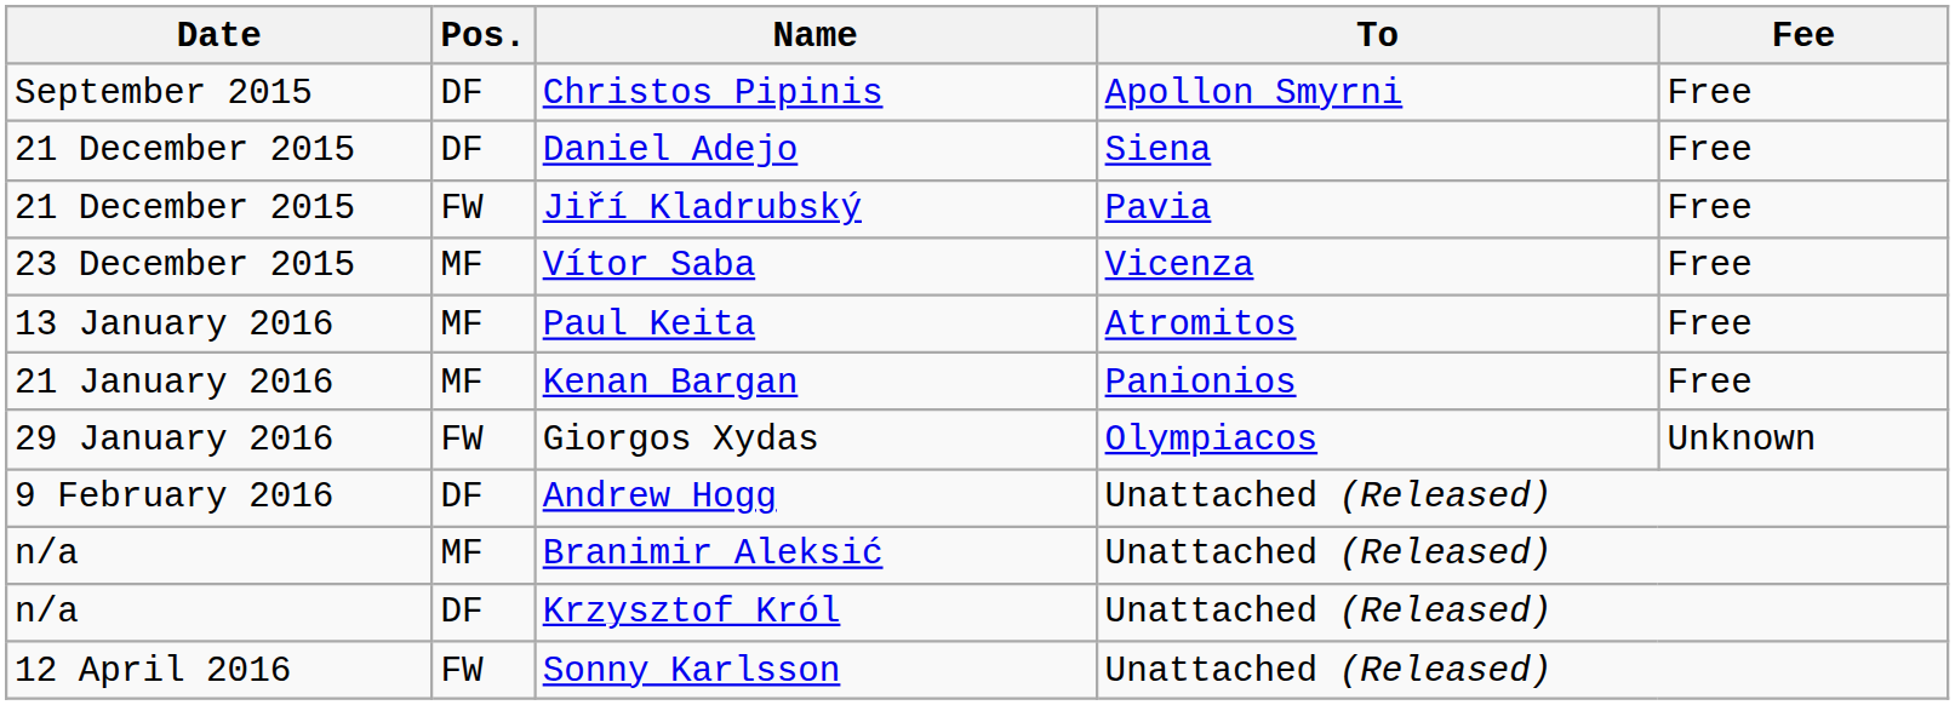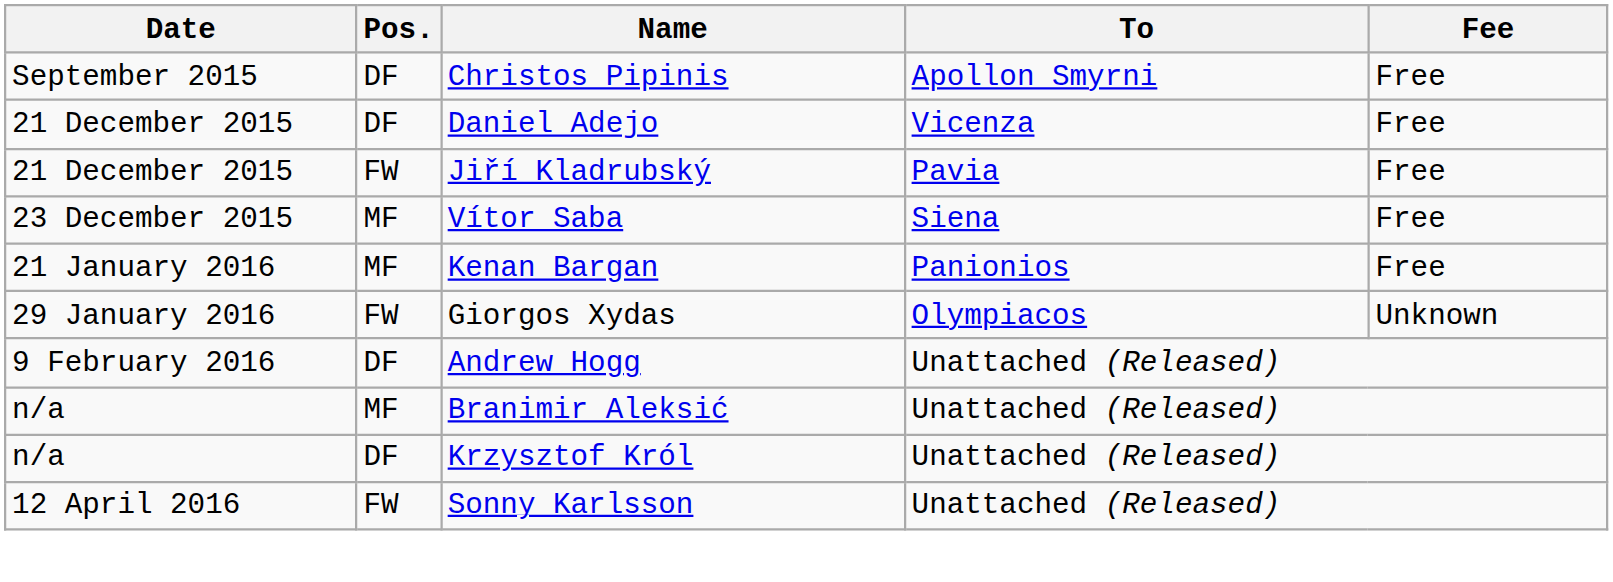 <table class="wikitable">
 <tr>
 <th width="150px">Date</th>
 <th width="30px">Pos.</th>
 <th width="200px">Name</th>
 <th width="200px">To</th>
 <th width="100px">Fee</th>
 </tr>
 <tr>
 <td>September 2015</td>
 <td>DF</td>
 <td> <a href='#'>Christos Pipinis</a></td>
 <td> <a href='#'>Apollon Smyrni</a></td>
 <td>Free</td>
 </tr>
 <tr>
 <td>21 December 2015</td>
 <td>DF</td>
 <td> <a href='#'>Daniel Adejo</a></td>
-<td> <a href='#'>Siena</a></td>
+<td> <a href='#'>Vicenza</a></td>
 <td>Free</td>
 </tr>
 <tr>
 <td>21 December 2015</td>
 <td>FW</td>
 <td> <a href='#'>Jiří Kladrubský</a></td>
 <td> <a href='#'>Pavia</a></td>
 <td>Free</td>
 </tr>
 <tr>
 <td>23 December 2015</td>
 <td>MF</td>
 <td> <a href='#'>Vítor Saba</a></td>
-<td> <a href='#'>Vicenza</a></td>
-<td>Free</td>
-</tr>
-<tr>
-<td>13 January 2016</td>
-<td>MF</td>
-<td> <a href='#'>Paul Keita</a></td>
-<td> <a href='#'>Atromitos</a></td>
+<td> <a href='#'>Siena</a></td>
 <td>Free</td>
 </tr>
 <tr>
 <td>21 January 2016</td>
 <td>MF</td>
 <td> <a href='#'>Kenan Bargan</a></td>
 <td> <a href='#'>Panionios</a></td>
 <td>Free</td>
 </tr>
 <tr>
 <td>29 January 2016</td>
 <td>FW</td>
 <td> Giorgos Xydas</td>
 <td> <a href='#'>Olympiacos</a></td>
 <td>Unknown</td>
 </tr>
 <tr>
 <td>9 February 2016</td>
 <td>DF</td>
 <td> <a href='#'>Andrew Hogg</a></td>
 <td colspan=2>Unattached <em>(Released)</em></td>
 </tr>
 <tr>
 <td>n/a</td>
 <td>MF</td>
 <td> <a href='#'>Branimir Aleksić</a></td>
 <td colspan=2>Unattached <em>(Released)</em></td>
 </tr>
 <tr>
 <td>n/a</td>
 <td>DF</td>
 <td> <a href='#'>Krzysztof Król</a></td>
 <td colspan=2>Unattached <em>(Released)</em></td>
 </tr>
 <tr>
 <td>12 April 2016</td>
 <td>FW</td>
 <td> <a href='#'>Sonny Karlsson</a></td>
 <td colspan=2>Unattached <em>(Released)</em></td>
 </tr>
 </table>
